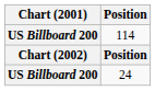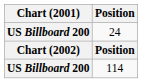 <table class="wikitable plainrowheaders" style="text-align:center">
 <tr>
 <th scope="col">Chart (2001)</th>
 <th scope="col">Position</th>
 </tr>
 <tr>
 <th scope="row">US <em>Billboard</em> 200</th>
-<td>114</td>
+<td>24</td>
 </tr>
 <tr>
 <th scope="col">Chart (2002)</th>
 <th scope="col">Position</th>
 </tr>
 <tr>
 <th scope="row">US <em>Billboard</em> 200</th>
-<td>24</td>
+<td>114</td>
 </tr>
 </table>
